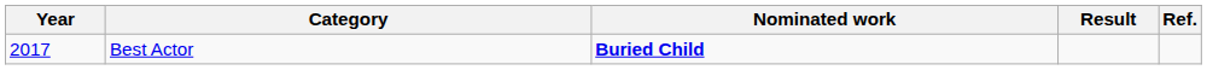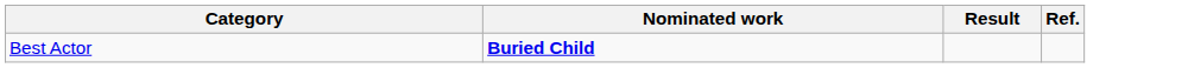 <table class="wikitable">
 <tr>
-<th scope="col" style="width:5em;">Year</th>
 <th scope="col" style="width:26em;">Category</th>
 <th scope="col" style="width:25em;">Nominated work</th>
 <th scope="col" style="width:5em;">Result</th>
 <th>Ref.</th>
 </tr>
 <tr>
-<td><a href='#'>2017</a></td>
 <td><a href='#'>Best Actor</a></td>
 <td><strong><a href='#'>Buried Child</a></strong></td>
 <td></td>
 <td></td>
 </tr>
 </table>
